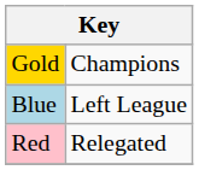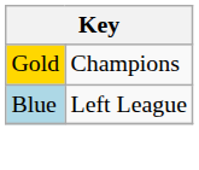 <table class="wikitable" style="font-size:85%">
 <tr>
 <th colspan=2>Key</th>
 </tr>
 <tr>
 <td bgcolor="gold">Gold</td>
 <td>Champions</td>
 </tr>
 <tr>
 <td bgcolor="lightblue">Blue</td>
 <td>Left League</td>
 </tr>
 <tr>
-<td bgcolor="pink">Red</td>
-<td>Relegated</td>
-</tr>
-<tr>
 </tr>
 </table>
